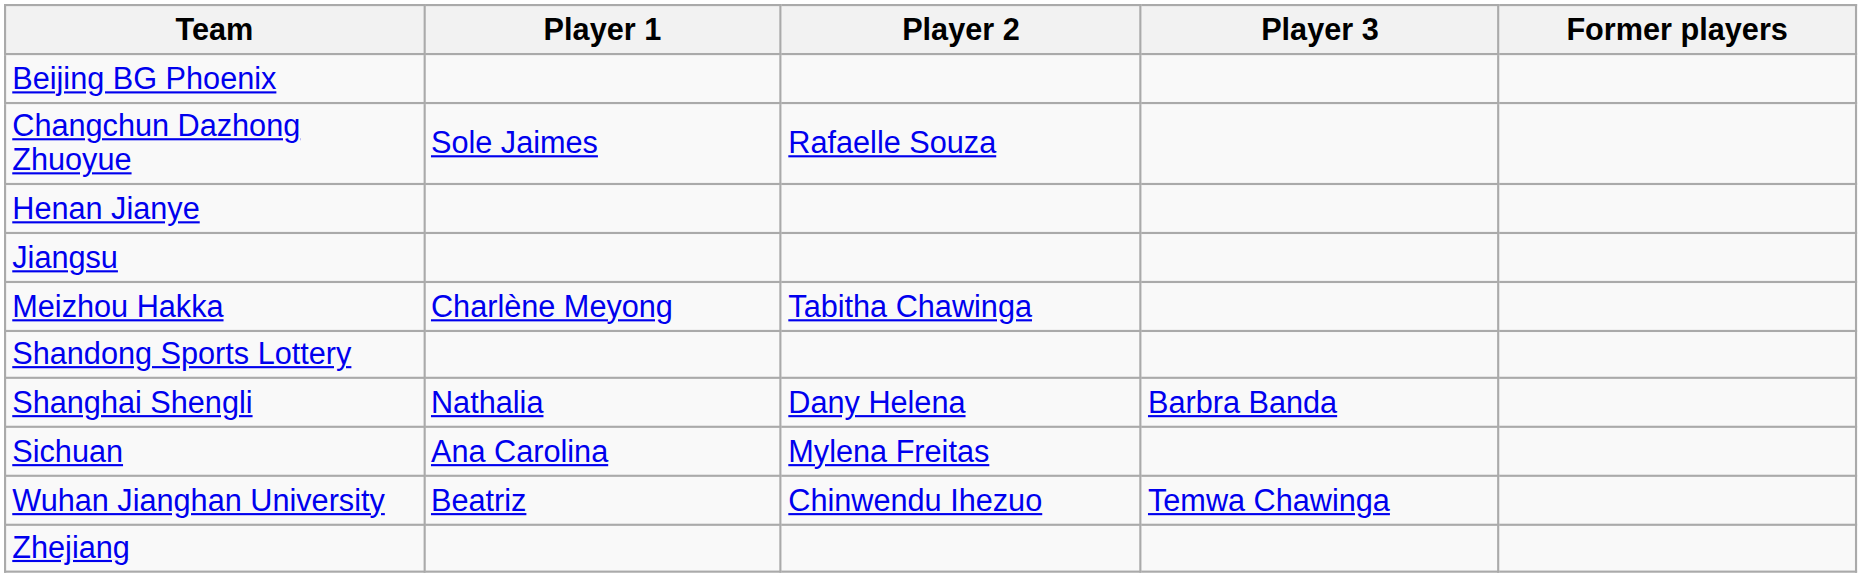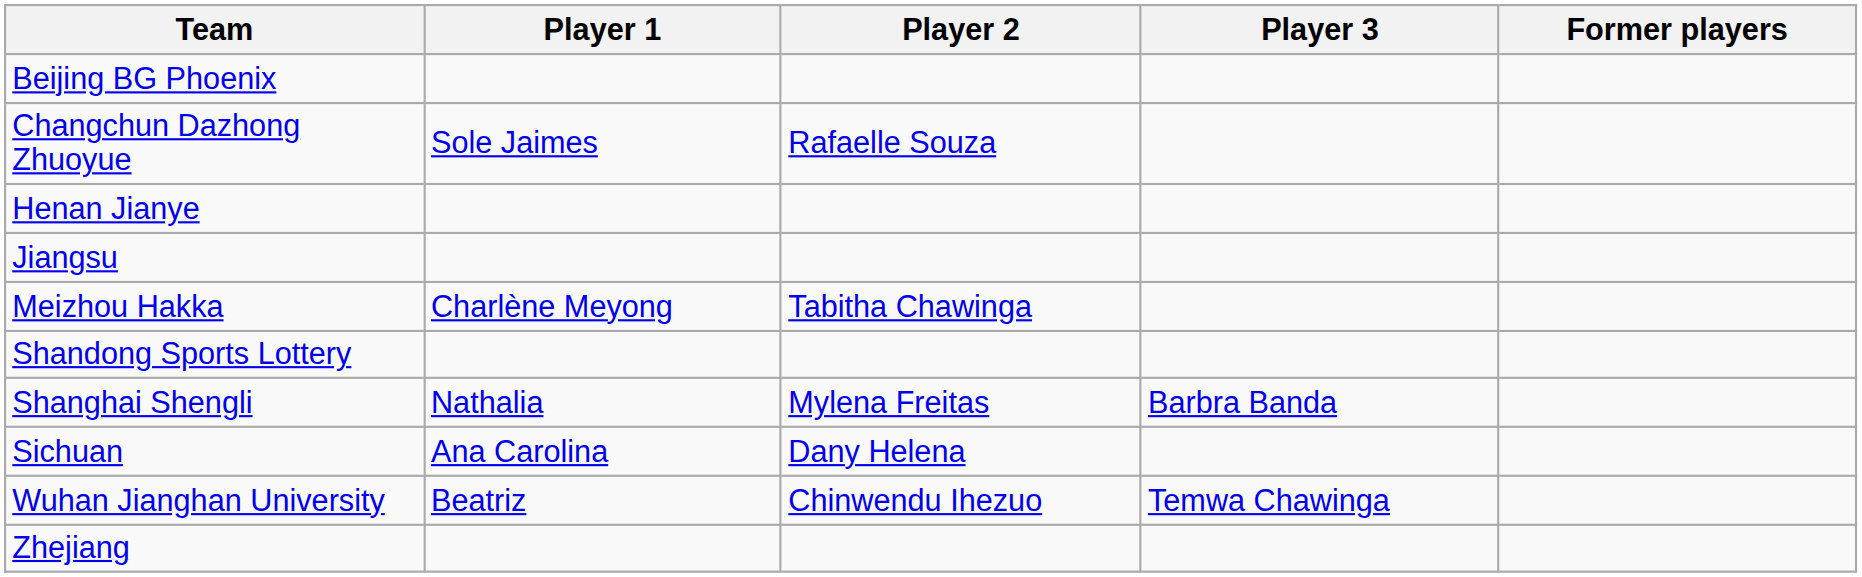 <table class="wikitable" style="font-size:90%;">
 <tr>
 <th width="200">Team</th>
 <th width="170">Player 1</th>
 <th width="170">Player 2</th>
 <th width="170">Player 3</th>
 <th width="170">Former players</th>
 </tr>
 <tr>
 <td><a href='#'>Beijing BG Phoenix</a></td>
 <td></td>
 <td></td>
 <td></td>
 <td></td>
 </tr>
 <tr>
 <td><a href='#'>Changchun Dazhong Zhuoyue</a></td>
 <td> <a href='#'>Sole Jaimes</a></td>
 <td> <a href='#'>Rafaelle Souza</a></td>
 <td></td>
 <td></td>
 </tr>
 <tr>
 <td><a href='#'>Henan Jianye</a></td>
 <td></td>
 <td></td>
 <td></td>
 <td></td>
 </tr>
 <tr>
 <td><a href='#'>Jiangsu</a></td>
 <td></td>
 <td></td>
 <td></td>
 <td></td>
 </tr>
 <tr>
 <td><a href='#'>Meizhou Hakka</a></td>
 <td> <a href='#'>Charlène Meyong</a></td>
 <td> <a href='#'>Tabitha Chawinga</a></td>
 <td></td>
 <td></td>
 </tr>
 <tr>
 <td><a href='#'>Shandong Sports Lottery</a></td>
 <td></td>
 <td></td>
 <td></td>
 <td></td>
 </tr>
 <tr>
 <td><a href='#'>Shanghai Shengli</a></td>
 <td> <a href='#'>Nathalia</a></td>
-<td> <a href='#'>Dany Helena</a></td>
+<td> <a href='#'>Mylena Freitas</a></td>
 <td> <a href='#'>Barbra Banda</a></td>
 <td></td>
 </tr>
 <tr>
 <td><a href='#'>Sichuan</a></td>
 <td> <a href='#'>Ana Carolina</a></td>
-<td> <a href='#'>Mylena Freitas</a></td>
+<td> <a href='#'>Dany Helena</a></td>
 <td></td>
 <td></td>
 </tr>
 <tr>
 <td><a href='#'>Wuhan Jianghan University</a></td>
 <td> <a href='#'>Beatriz</a></td>
 <td> <a href='#'>Chinwendu Ihezuo</a></td>
 <td> <a href='#'>Temwa Chawinga</a></td>
 <td></td>
 </tr>
 <tr>
 <td><a href='#'>Zhejiang</a></td>
 <td></td>
 <td></td>
 <td></td>
 <td></td>
 </tr>
 </table>
